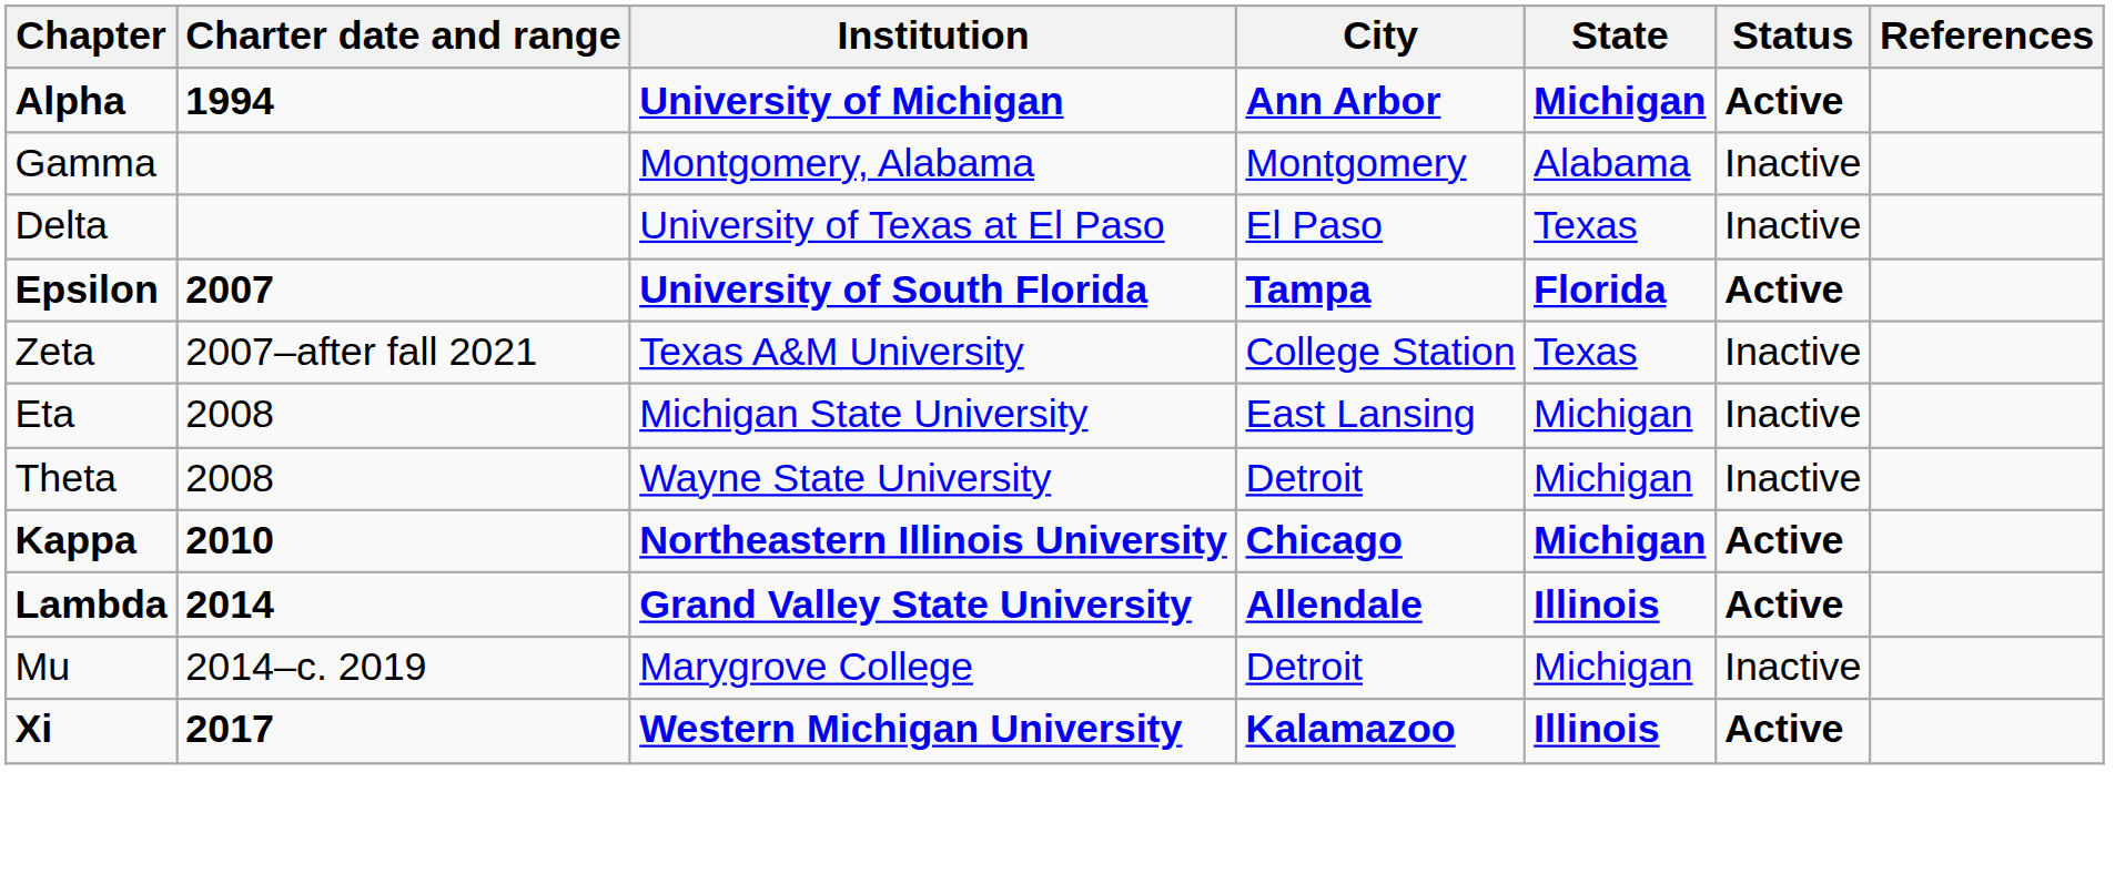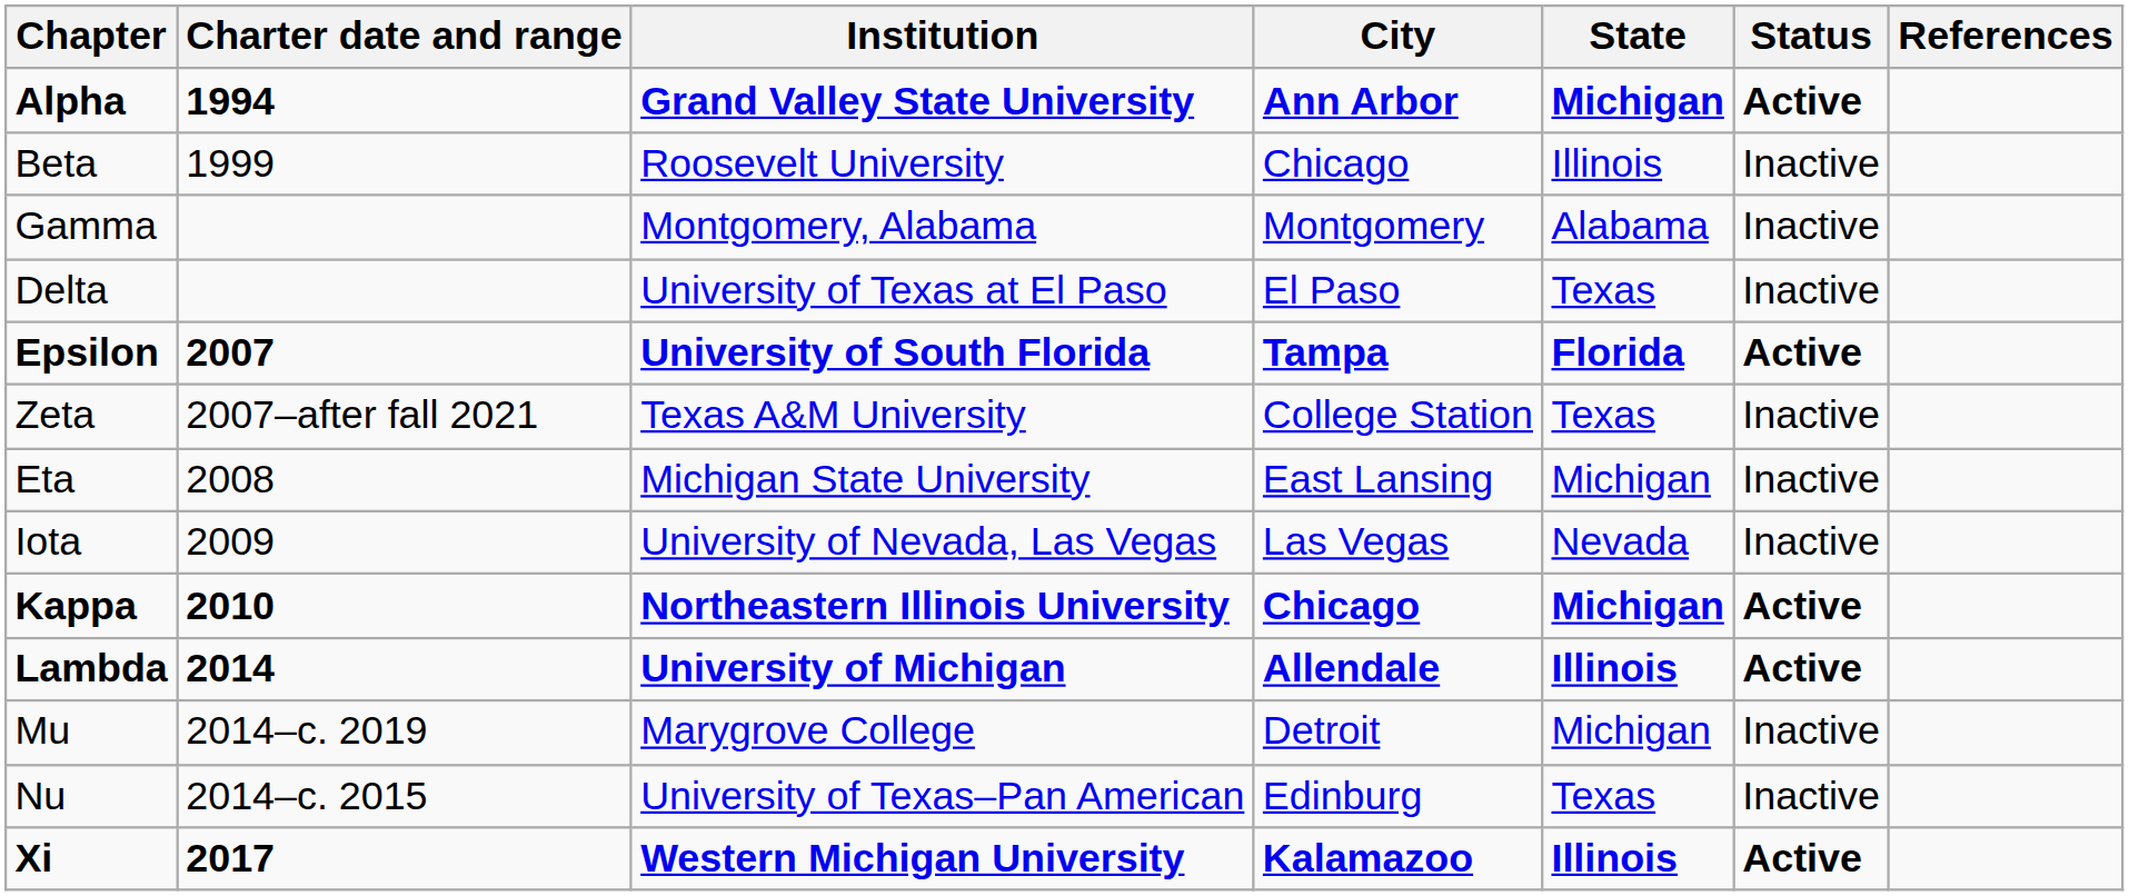 <table class="wikitable sortable">
 <tr>
 <th>Chapter</th>
 <th>Charter date and range</th>
 <th>Institution</th>
 <th>City</th>
 <th>State</th>
 <th>Status</th>
 <th>References</th>
 </tr>
 <tr>
 <td><strong>Alpha</strong></td>
 <td><strong>1994</strong></td>
-<td><a href='#'><strong>University of Michigan</strong></a></td>
+<td><a href='#'><strong>Grand Valley State University</strong></a></td>
 <td><a href='#'><strong>Ann Arbor</strong></a></td>
 <td><strong><a href='#'>Michigan</a></strong></td>
 <td><strong>Active</strong></td>
+<td></td>
+</tr>
+<tr>
+<td>Beta</td>
+<td>1999</td>
+<td><a href='#'>Roosevelt University</a></td>
+<td><a href='#'>Chicago</a></td>
+<td><a href='#'>Illinois</a></td>
+<td>Inactive</td>
 <td></td>
 </tr>
 <tr>
 <td>Gamma</td>
 <td></td>
 <td><a href='#'>Montgomery, Alabama</a></td>
 <td><a href='#'>Montgomery</a></td>
 <td><a href='#'>Alabama</a></td>
 <td>Inactive</td>
 <td></td>
 </tr>
 <tr>
 <td>Delta</td>
 <td></td>
 <td><a href='#'>University of Texas at El Paso</a></td>
 <td><a href='#'>El Paso</a></td>
 <td><a href='#'>Texas</a></td>
 <td>Inactive</td>
 <td></td>
 </tr>
 <tr>
 <td><strong>Epsilon</strong></td>
 <td><strong>2007</strong></td>
 <td><a href='#'><strong>University of South Florida</strong></a></td>
 <td><a href='#'><strong>Tampa</strong></a></td>
 <td><strong><a href='#'>Florida</a></strong></td>
 <td><strong>Active</strong></td>
 <td></td>
 </tr>
 <tr>
 <td>Zeta</td>
 <td>2007–after fall 2021</td>
 <td><a href='#'>Texas A&M University</a></td>
 <td><a href='#'>College Station</a></td>
 <td><a href='#'>Texas</a></td>
 <td>Inactive</td>
 <td></td>
 </tr>
 <tr>
 <td>Eta</td>
 <td>2008</td>
 <td><a href='#'>Michigan State University</a></td>
 <td><a href='#'>East Lansing</a></td>
 <td><a href='#'>Michigan</a></td>
 <td>Inactive</td>
 <td></td>
 </tr>
 <tr>
-<td>Theta</td>
-<td>2008</td>
-<td><a href='#'>Wayne State University</a></td>
-<td><a href='#'>Detroit</a></td>
-<td><a href='#'>Michigan</a></td>
+<td>Iota</td>
+<td>2009</td>
+<td><a href='#'>University of Nevada, Las Vegas</a></td>
+<td><a href='#'>Las Vegas</a></td>
+<td><a href='#'>Nevada</a></td>
 <td>Inactive</td>
 <td></td>
 </tr>
 <tr>
 <td><strong>Kappa</strong></td>
 <td><strong>2010</strong></td>
 <td><a href='#'><strong>Northeastern Illinois University</strong></a></td>
 <td><strong><a href='#'>Chicago</a></strong></td>
 <td><strong><a href='#'>Michigan</a></strong></td>
 <td><strong>Active</strong></td>
 <td></td>
 </tr>
 <tr>
 <td><strong>Lambda</strong></td>
 <td><strong>2014</strong></td>
-<td><a href='#'><strong>Grand Valley State University</strong></a></td>
+<td><a href='#'><strong>University of Michigan</strong></a></td>
 <td><a href='#'><strong>Allendale</strong></a></td>
 <td><strong><a href='#'>Illinois</a></strong></td>
 <td><strong>Active</strong></td>
 <td></td>
 </tr>
 <tr>
 <td>Mu</td>
 <td>2014–c. 2019</td>
 <td><a href='#'>Marygrove College</a></td>
 <td><a href='#'>Detroit</a></td>
 <td><a href='#'>Michigan</a></td>
 <td>Inactive</td>
 <td></td>
 </tr>
 <tr>
+<td>Nu</td>
+<td>2014–c. 2015</td>
+<td><a href='#'>University of Texas–Pan American</a></td>
+<td><a href='#'>Edinburg</a></td>
+<td><a href='#'>Texas</a></td>
+<td>Inactive</td>
+<td></td>
+</tr>
+<tr>
 <td><strong>Xi</strong></td>
 <td><strong>2017</strong></td>
 <td><a href='#'><strong>Western Michigan University</strong></a></td>
 <td><a href='#'><strong>Kalamazoo</strong></a></td>
 <td><strong><a href='#'>Illinois</a></strong></td>
 <td><strong>Active</strong></td>
 <td></td>
 </tr>
 </table>
